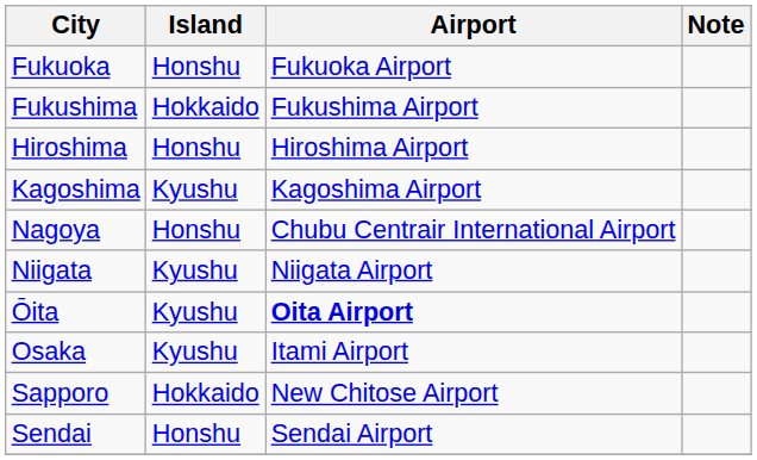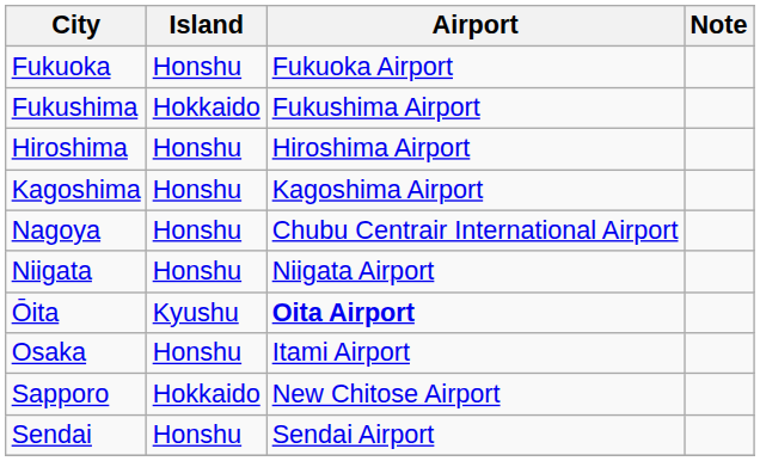 <table class="sortable wikitable">
 <tr>
 <th>City</th>
 <th>Island</th>
 <th>Airport</th>
 <th>Note</th>
 </tr>
 <tr>
 <td><a href='#'>Fukuoka</a></td>
 <td><a href='#'>Honshu</a></td>
 <td><a href='#'>Fukuoka Airport</a></td>
 <td></td>
 </tr>
 <tr>
 <td><a href='#'>Fukushima</a></td>
 <td><a href='#'>Hokkaido</a></td>
 <td><a href='#'>Fukushima Airport</a></td>
 <td></td>
 </tr>
 <tr>
 <td><a href='#'>Hiroshima</a></td>
 <td><a href='#'>Honshu</a></td>
 <td><a href='#'>Hiroshima Airport</a></td>
 <td></td>
 </tr>
 <tr>
 <td><a href='#'>Kagoshima</a></td>
-<td><a href='#'>Kyushu</a></td>
+<td><a href='#'>Honshu</a></td>
 <td><a href='#'>Kagoshima Airport</a></td>
 <td></td>
 </tr>
 <tr>
 <td><a href='#'>Nagoya</a></td>
 <td><a href='#'>Honshu</a></td>
 <td><a href='#'>Chubu Centrair International Airport</a></td>
 <td></td>
 </tr>
 <tr>
 <td><a href='#'>Niigata</a></td>
-<td><a href='#'>Kyushu</a></td>
+<td><a href='#'>Honshu</a></td>
 <td><a href='#'>Niigata Airport</a></td>
 <td></td>
 </tr>
 <tr>
 <td><a href='#'>Ōita</a></td>
 <td><a href='#'>Kyushu</a></td>
 <td><strong><a href='#'>Oita Airport</a></strong></td>
 <td></td>
 </tr>
 <tr>
 <td><a href='#'>Osaka</a></td>
-<td><a href='#'>Kyushu</a></td>
+<td><a href='#'>Honshu</a></td>
 <td><a href='#'>Itami Airport</a></td>
 <td></td>
 </tr>
 <tr>
 <td><a href='#'>Sapporo</a></td>
 <td><a href='#'>Hokkaido</a></td>
 <td><a href='#'>New Chitose Airport</a></td>
 </tr>
 <tr>
 <td><a href='#'>Sendai</a></td>
 <td><a href='#'>Honshu</a></td>
 <td><a href='#'>Sendai Airport</a></td>
 <td></td>
 </tr>
 <tr>
 </tr>
 </table>
